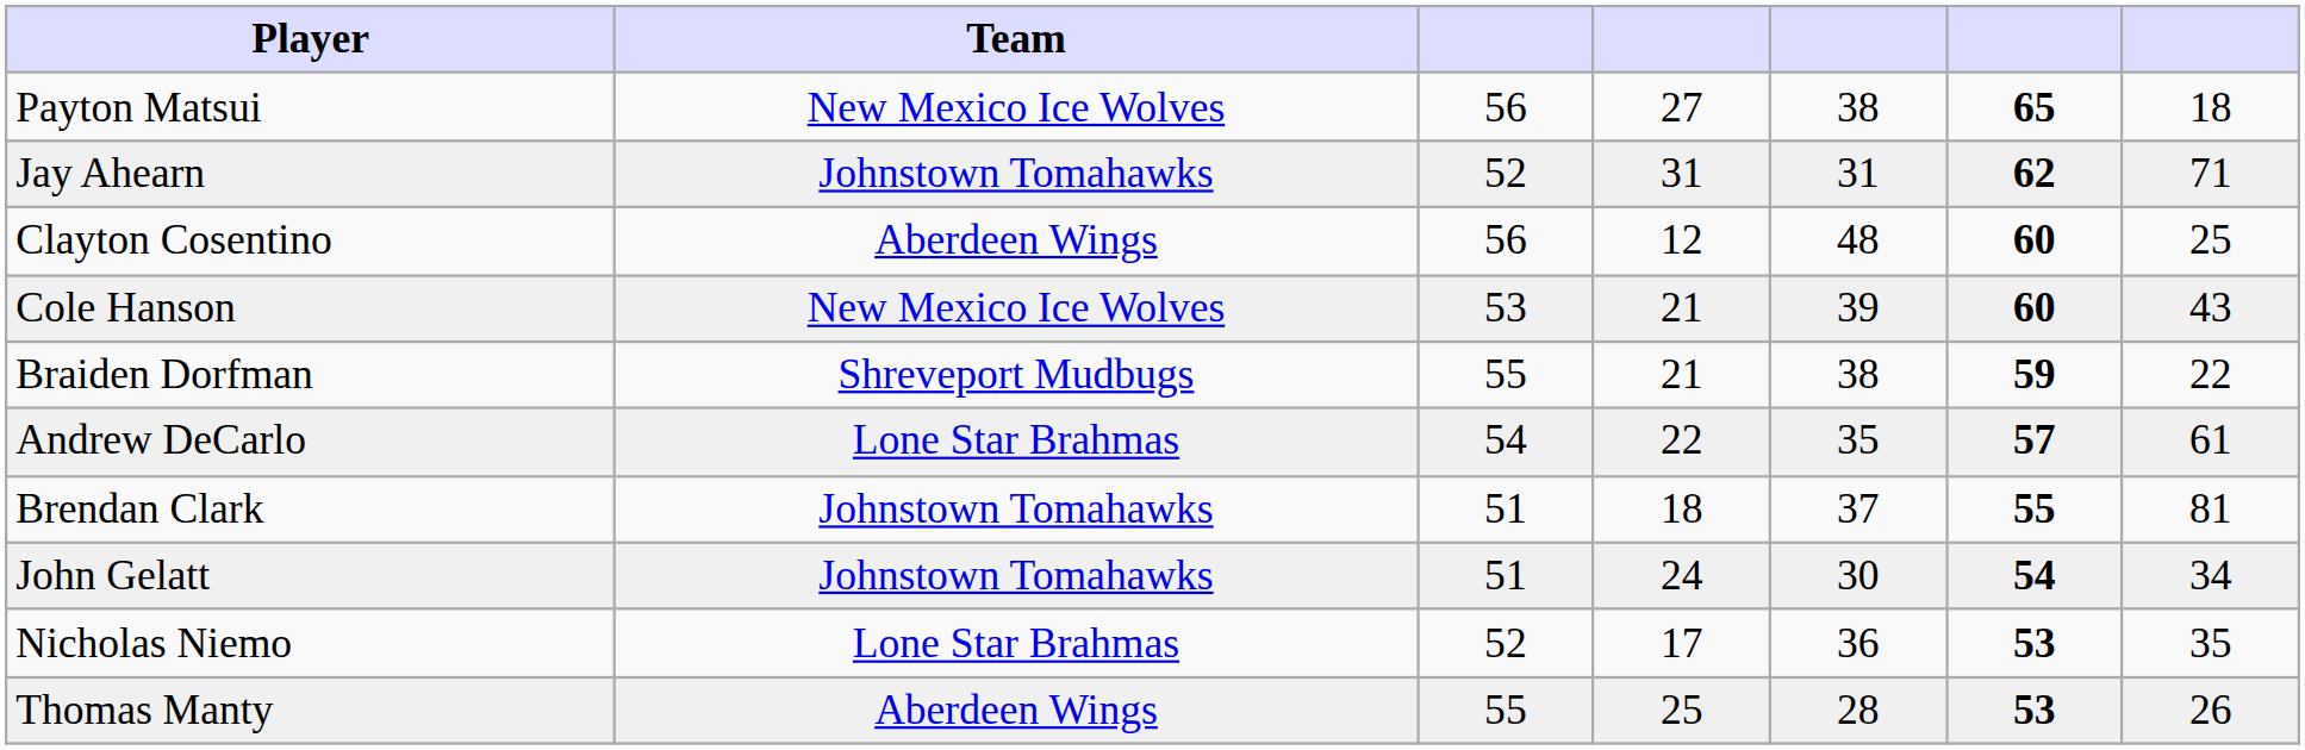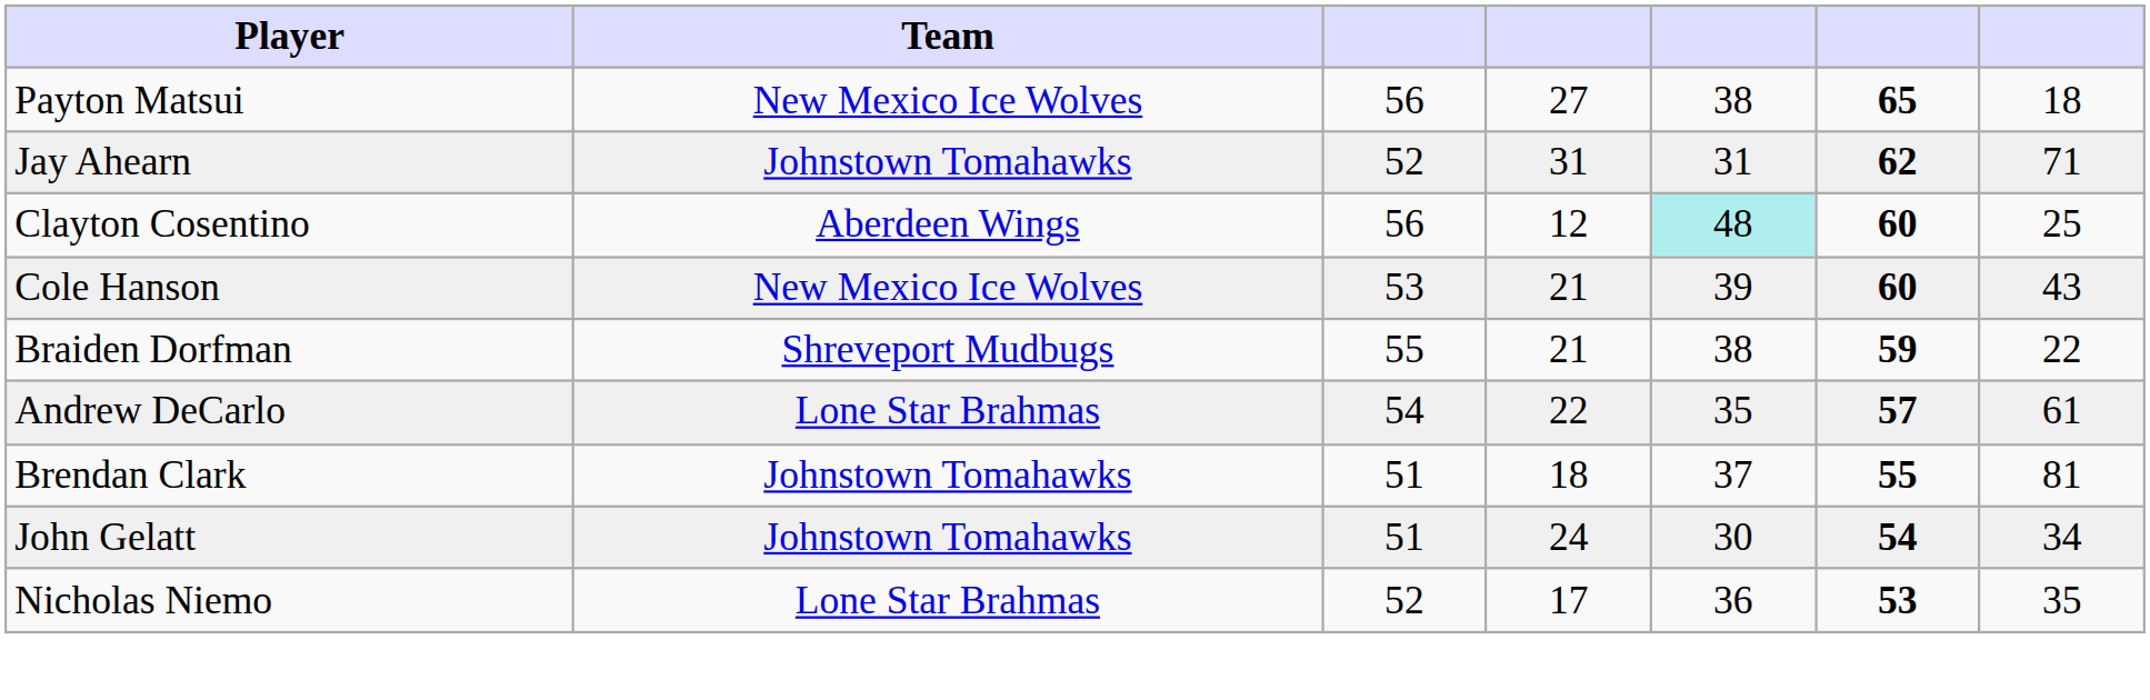 <table class="wikitable sortable" style="text-align: center">
 <tr>
 <th style="background:#ddf; width: 15em;">Player</th>
 <th style="background:#ddf; width: 20em;">Team</th>
 <th style="background:#ddf; width: 4em;"></th>
 <th style="background:#ddf; width: 4em;"></th>
 <th style="background:#ddf; width: 4em;"></th>
 <th style="background:#ddf; width: 4em;"></th>
 <th style="background:#ddf; width: 4em;"></th>
 </tr>
 <tr>
 <td align=left>Payton Matsui</td>
 <td><a href='#'>New Mexico Ice Wolves</a></td>
 <td>56</td>
 <td>27</td>
 <td>38</td>
 <td><strong>65</strong></td>
 <td>18</td>
 </tr>
 <tr bgcolor=f0f0f0>
 <td align=left>Jay Ahearn</td>
 <td><a href='#'>Johnstown Tomahawks</a></td>
 <td>52</td>
 <td>31</td>
 <td>31</td>
 <td><strong>62</strong></td>
 <td>71</td>
 </tr>
 <tr>
 <td align=left>Clayton Cosentino</td>
 <td><a href='#'>Aberdeen Wings</a></td>
 <td>56</td>
 <td>12</td>
-<td>48</td>
+<td style="background: paleturquoise;">48</td>
 <td><strong>60</strong></td>
 <td>25</td>
 </tr>
 <tr bgcolor=f0f0f0>
 <td align=left>Cole Hanson</td>
 <td><a href='#'>New Mexico Ice Wolves</a></td>
 <td>53</td>
 <td>21</td>
 <td>39</td>
 <td><strong>60</strong></td>
 <td>43</td>
 </tr>
 <tr>
 <td align=left>Braiden Dorfman</td>
 <td><a href='#'>Shreveport Mudbugs</a></td>
 <td>55</td>
 <td>21</td>
 <td>38</td>
 <td><strong>59</strong></td>
 <td>22</td>
 </tr>
 <tr bgcolor=f0f0f0>
 <td align=left>Andrew DeCarlo</td>
 <td><a href='#'>Lone Star Brahmas</a></td>
 <td>54</td>
 <td>22</td>
 <td>35</td>
 <td><strong>57</strong></td>
 <td>61</td>
 </tr>
 <tr>
 <td align=left>Brendan Clark</td>
 <td><a href='#'>Johnstown Tomahawks</a></td>
 <td>51</td>
 <td>18</td>
 <td>37</td>
 <td><strong>55</strong></td>
 <td>81</td>
 </tr>
 <tr bgcolor=f0f0f0>
 <td align=left>John Gelatt</td>
 <td><a href='#'>Johnstown Tomahawks</a></td>
 <td>51</td>
 <td>24</td>
 <td>30</td>
 <td><strong>54</strong></td>
 <td>34</td>
 </tr>
 <tr>
 <td align=left>Nicholas Niemo</td>
 <td><a href='#'>Lone Star Brahmas</a></td>
 <td>52</td>
 <td>17</td>
 <td>36</td>
 <td><strong>53</strong></td>
 <td>35</td>
 </tr>
-<tr bgcolor=f0f0f0>
-<td align=left>Thomas Manty</td>
-<td><a href='#'>Aberdeen Wings</a></td>
-<td>55</td>
-<td>25</td>
-<td>28</td>
-<td><strong>53</strong></td>
-<td>26</td>
-</tr>
 </table>
